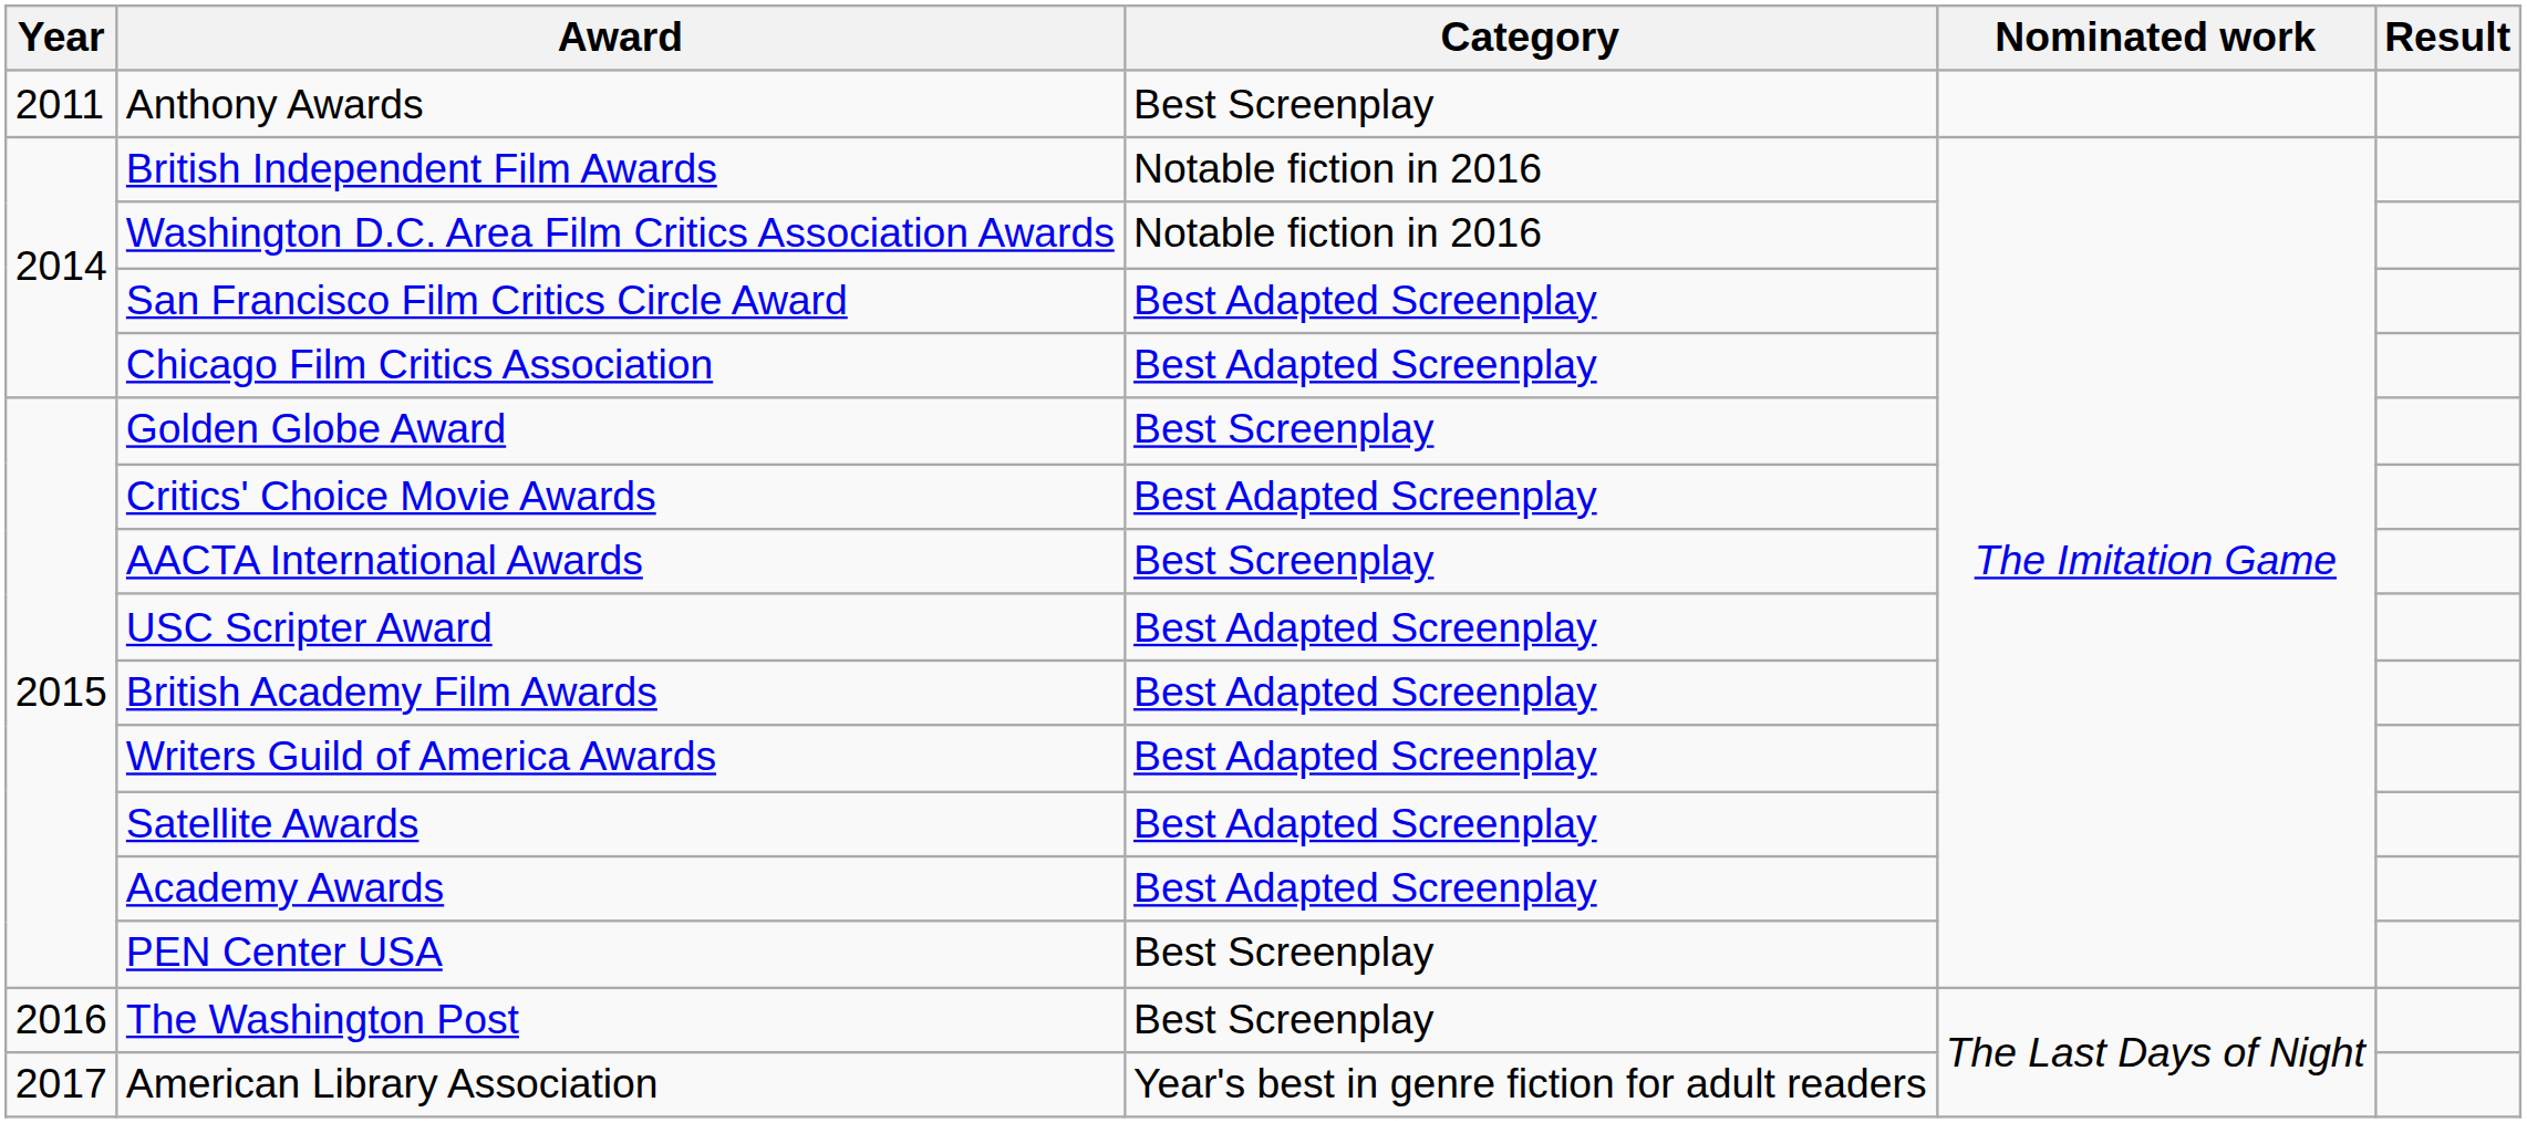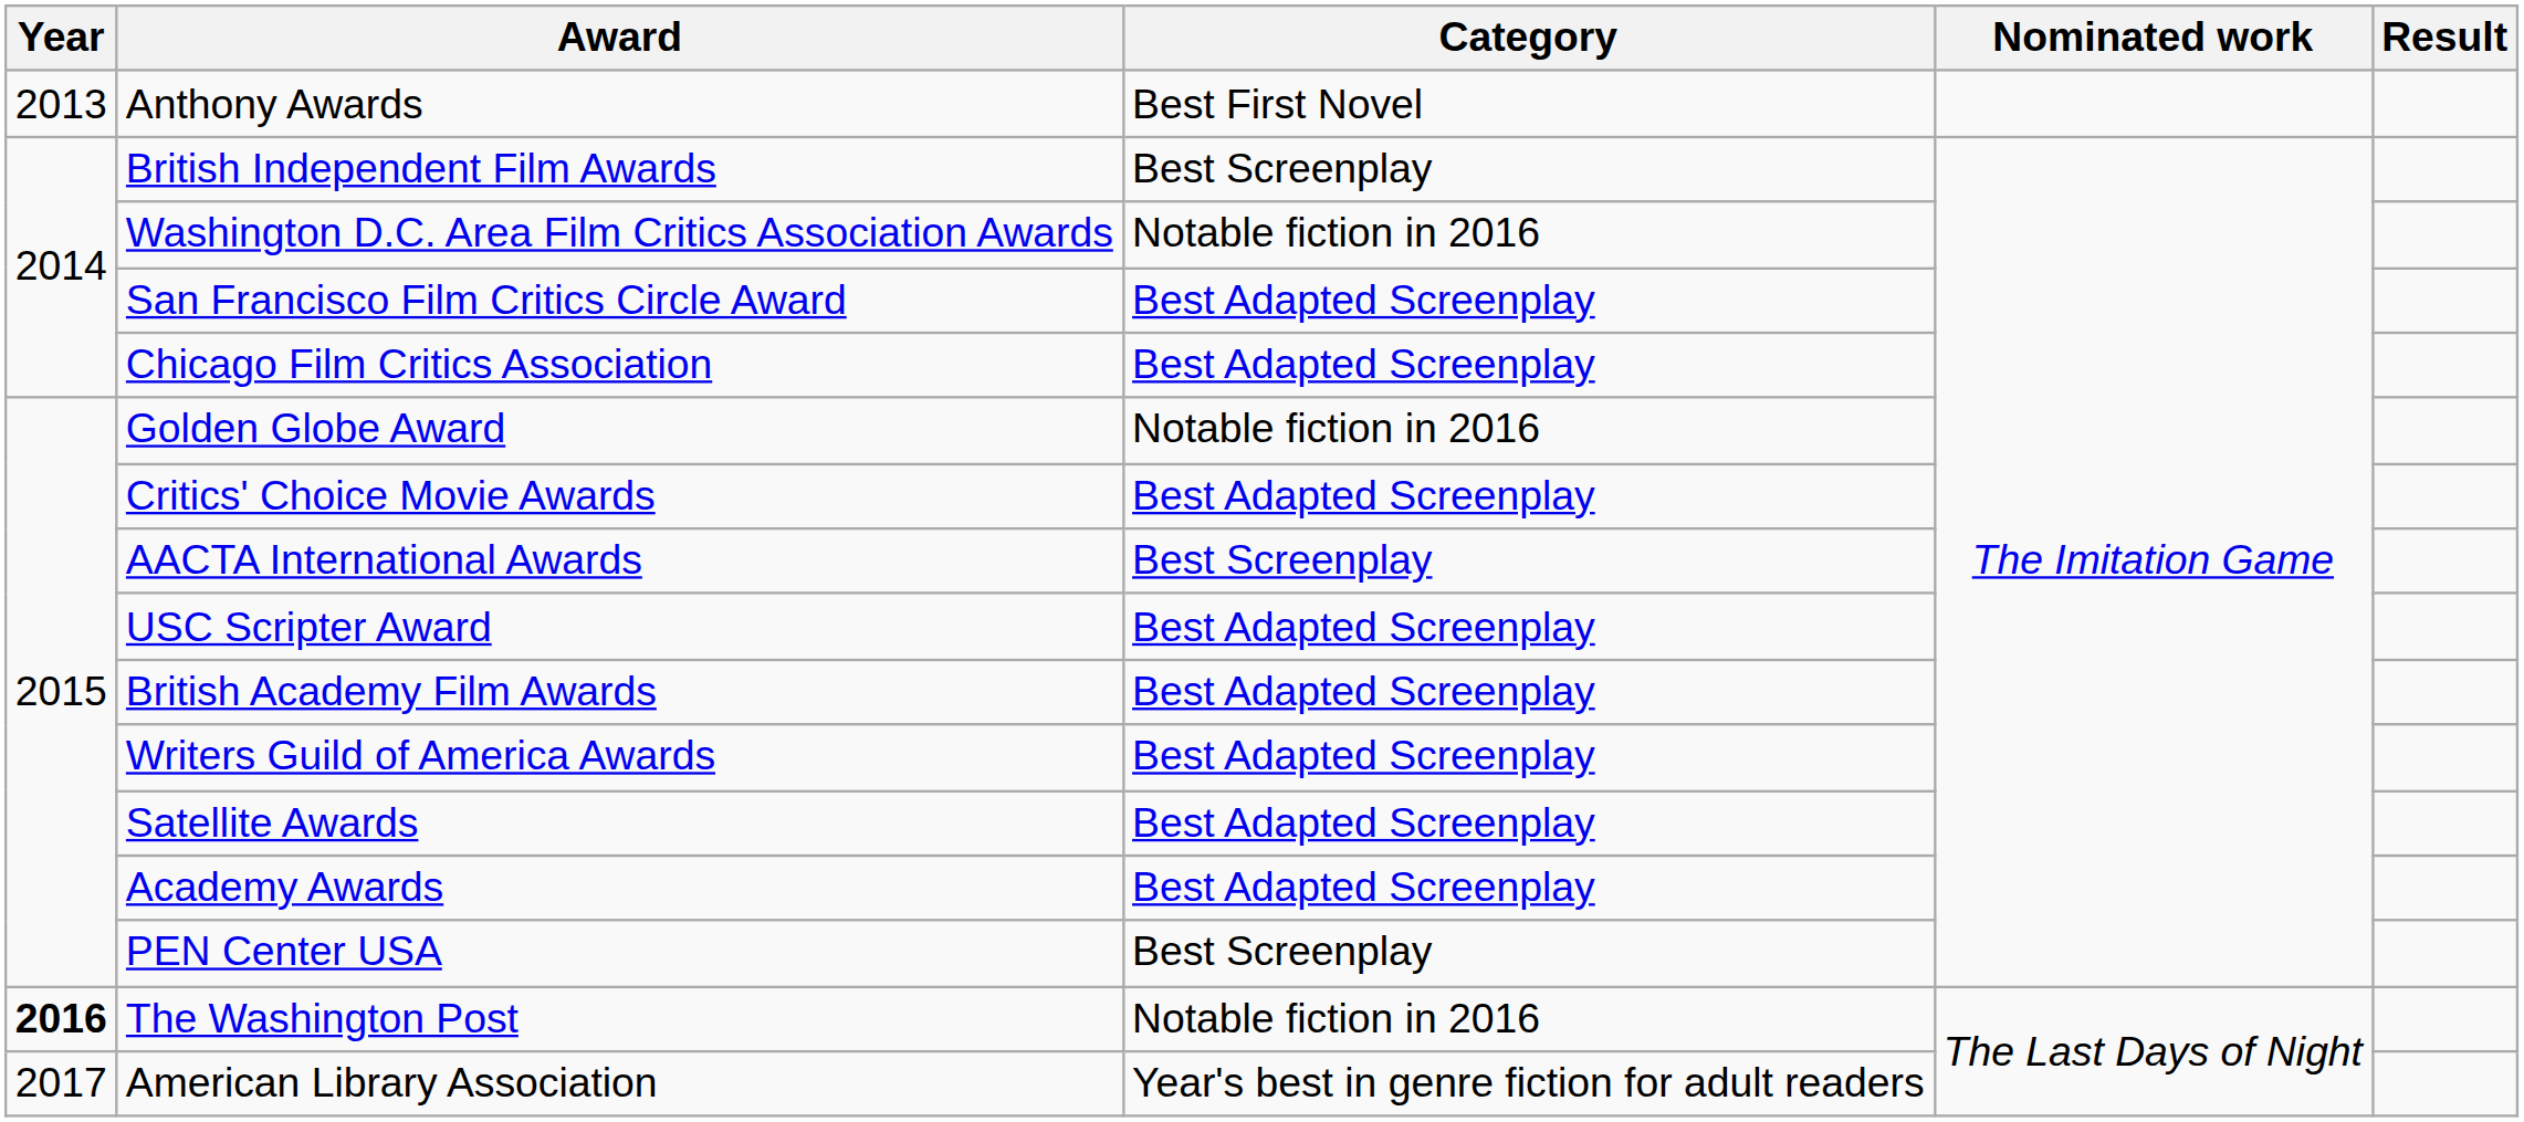 <table class="wikitable">
 <tr>
 <th>Year</th>
 <th>Award</th>
 <th>Category</th>
 <th>Nominated work</th>
 <th>Result</th>
 </tr>
 <tr>
-<td>2011</td>
+<td>2013</td>
 <td>Anthony Awards</td>
-<td>Best Screenplay</td>
+<td>Best First Novel</td>
 <td></td>
 <td></td>
 </tr>
 <tr>
 <td rowspan=4>2014</td>
 <td><a href='#'>British Independent Film Awards</a></td>
-<td>Notable fiction in 2016</td>
+<td>Best Screenplay</td>
 <td rowspan="13" style="text-align:center;"><em><a href='#'>The Imitation Game</a></em></td>
 <td></td>
 </tr>
 <tr>
 <td><a href='#'>Washington D.C. Area Film Critics Association Awards</a></td>
 <td>Notable fiction in 2016</td>
 <td></td>
 </tr>
 <tr>
 <td><a href='#'>San Francisco Film Critics Circle Award</a></td>
 <td><a href='#'>Best Adapted Screenplay</a></td>
 <td></td>
 </tr>
 <tr>
 <td><a href='#'>Chicago Film Critics Association</a></td>
 <td><a href='#'>Best Adapted Screenplay</a></td>
 <td></td>
 </tr>
 <tr>
 <td rowspan="9">2015</td>
 <td><a href='#'>Golden Globe Award</a></td>
-<td><a href='#'>Best Screenplay</a></td>
+<td>Notable fiction in 2016</td>
 <td></td>
 </tr>
 <tr>
 <td><a href='#'>Critics' Choice Movie Awards</a></td>
 <td><a href='#'>Best Adapted Screenplay</a></td>
 <td></td>
 </tr>
 <tr>
 <td><a href='#'>AACTA International Awards</a></td>
 <td><a href='#'>Best Screenplay</a></td>
 <td></td>
 </tr>
 <tr>
 <td><a href='#'>USC Scripter Award</a></td>
 <td><a href='#'>Best Adapted Screenplay</a></td>
 <td></td>
 </tr>
 <tr>
 <td><a href='#'>British Academy Film Awards</a></td>
 <td><a href='#'>Best Adapted Screenplay</a></td>
 <td></td>
 </tr>
 <tr>
 <td><a href='#'>Writers Guild of America Awards</a></td>
 <td><a href='#'>Best Adapted Screenplay</a></td>
 <td></td>
 </tr>
 <tr>
 <td><a href='#'>Satellite Awards</a></td>
 <td><a href='#'>Best Adapted Screenplay</a></td>
 <td></td>
 </tr>
 <tr>
 <td><a href='#'>Academy Awards</a></td>
 <td><a href='#'>Best Adapted Screenplay</a></td>
 <td></td>
 </tr>
 <tr>
 <td><a href='#'>PEN Center USA</a></td>
 <td>Best Screenplay</td>
 <td></td>
 </tr>
 <tr>
-<td>2016</td>
+<td><strong>2016</strong></td>
 <td><a href='#'>The Washington Post</a></td>
-<td>Best Screenplay</td>
+<td>Notable fiction in 2016</td>
 <td rowspan=2 style="text-align:center;"><em>The Last Days of Night</em></td>
 <td></td>
 </tr>
 <tr>
 <td>2017</td>
 <td>American Library Association</td>
 <td>Year's best in genre fiction for adult readers</td>
 <td></td>
 </tr>
 </table>
